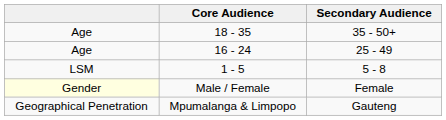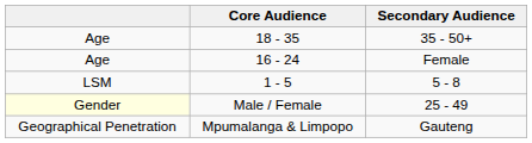 <table class="wikitable sortable" style="text-align:center; width:600px; height:150px;">
 <tr>
 <td style="text-align:center; background:#f0f0f0;"></td>
 <td style="text-align:center; background:#f0f0f0;"><strong>Core Audience</strong></td>
 <td style="text-align:center; background:#f0f0f0;"><strong>Secondary Audience</strong></td>
 </tr>
 <tr>
 <td>Age</td>
 <td>18 - 35</td>
 <td>35 - 50+</td>
 </tr>
 <tr>
 <td>Age</td>
 <td>16 - 24</td>
-<td>25 - 49</td>
+<td>Female</td>
 </tr>
 <tr>
 <td>LSM</td>
 <td>1 - 5</td>
 <td>5 - 8</td>
 </tr>
 <tr>
 <td style="background: lightyellow;">Gender</td>
 <td>Male / Female</td>
-<td>Female</td>
+<td>25 - 49</td>
 </tr>
 <tr>
 <td>Geographical Penetration</td>
 <td>Mpumalanga & Limpopo</td>
 <td>Gauteng</td>
 </tr>
 </table>
